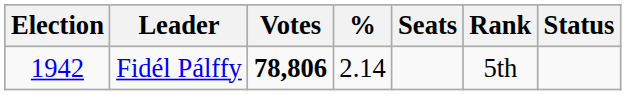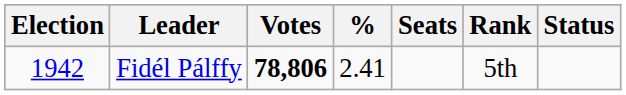 <table class=wikitable style=text-align:center>
 <tr>
 <th>Election</th>
 <th>Leader</th>
 <th>Votes</th>
 <th>%</th>
 <th>Seats</th>
 <th>Rank</th>
 <th>Status</th>
 </tr>
 <tr>
 <td><a href='#'>1942</a></td>
 <td><a href='#'>Fidél Pálffy</a></td>
 <td><strong>78,806</strong></td>
-<td>2.14</td>
+<td>2.41</td>
 <td></td>
 <td>5th</td>
 <td></td>
 </tr>
 </table>
